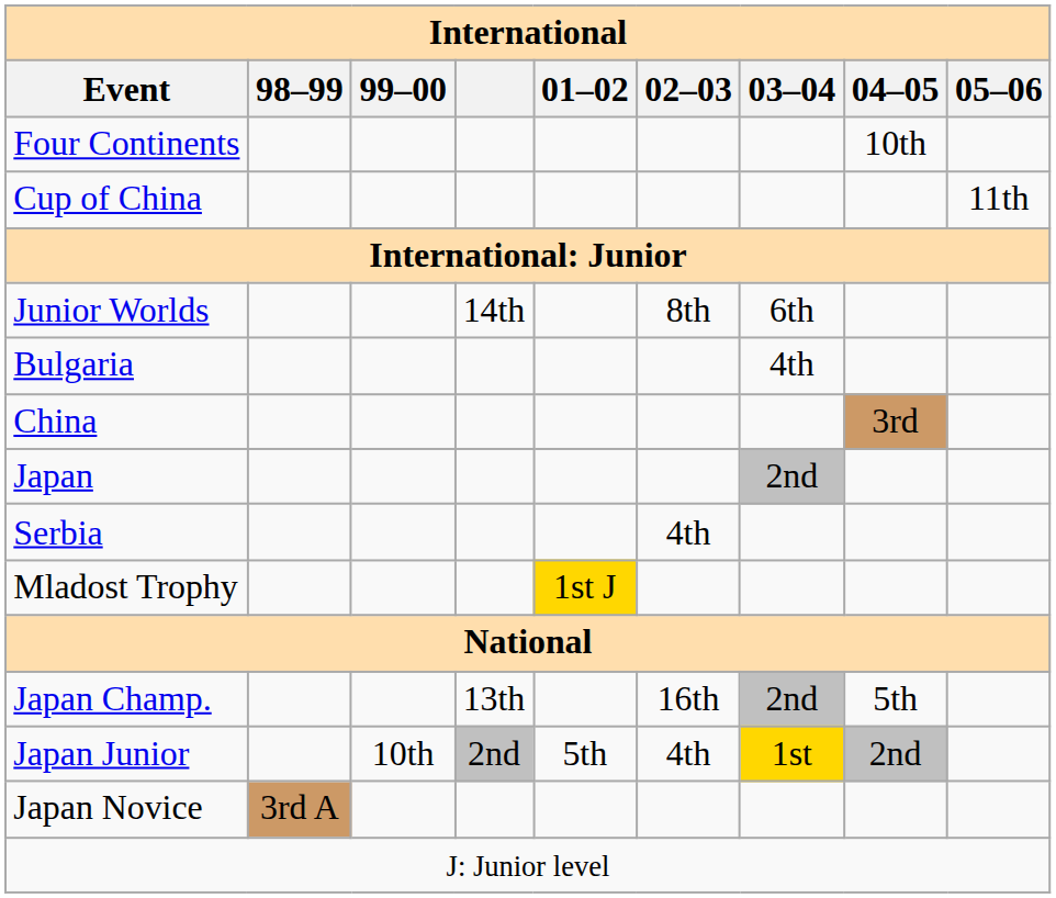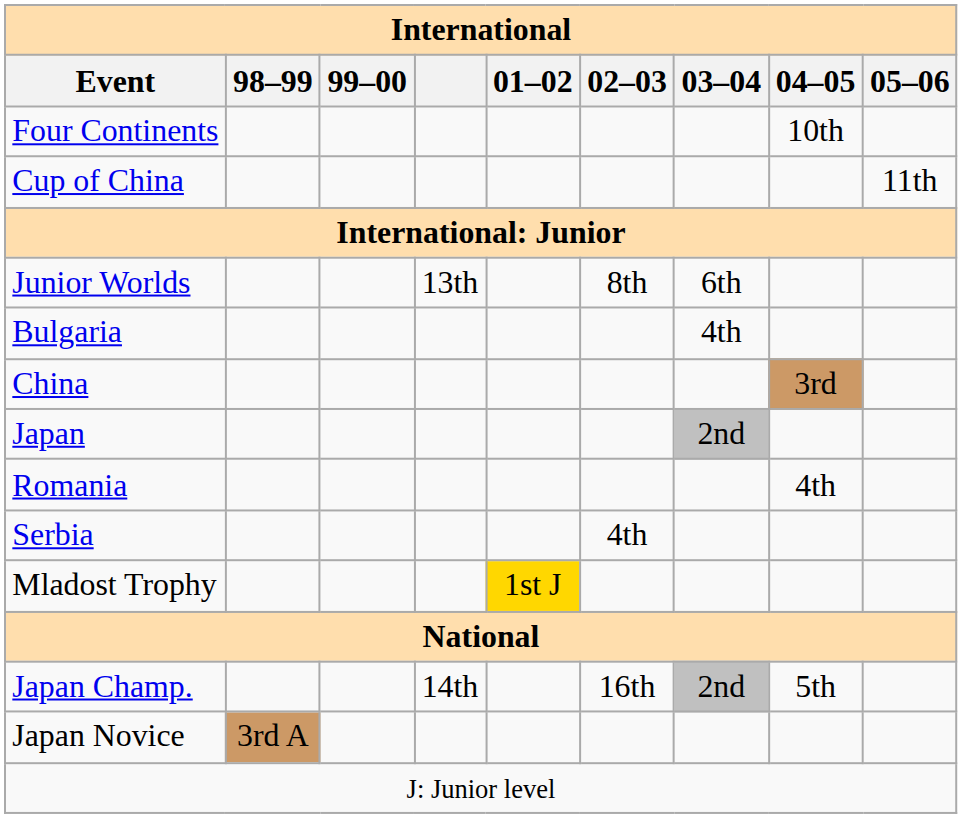 <table class="wikitable" style="text-align:center">
 <tr>
 <th colspan="9" style="background-color: #ffdead; " align="center">International</th>
 </tr>
 <tr>
 <th>Event</th>
 <th>98–99</th>
 <th>99–00</th>
 <th></th>
 <th>01–02</th>
 <th>02–03</th>
 <th>03–04</th>
 <th>04–05</th>
 <th>05–06</th>
 </tr>
 <tr>
 <td align=left><a href='#'>Four Continents</a></td>
 <td></td>
 <td></td>
 <td></td>
 <td></td>
 <td></td>
 <td></td>
 <td>10th</td>
 <td></td>
 </tr>
 <tr>
 <td align=left> <a href='#'>Cup of China</a></td>
 <td></td>
 <td></td>
 <td></td>
 <td></td>
 <td></td>
 <td></td>
 <td></td>
 <td>11th</td>
 </tr>
 <tr>
 <th colspan="9" style="background-color: #ffdead; " align="center">International: Junior</th>
 </tr>
 <tr>
 <td align=left><a href='#'>Junior Worlds</a></td>
 <td></td>
 <td></td>
-<td>14th</td>
+<td>13th</td>
 <td></td>
 <td>8th</td>
 <td>6th</td>
 <td></td>
 <td></td>
 </tr>
 <tr>
 <td align=left> <a href='#'>Bulgaria</a></td>
 <td></td>
 <td></td>
 <td></td>
 <td></td>
 <td></td>
 <td>4th</td>
 <td></td>
 <td></td>
 </tr>
 <tr>
 <td align=left> <a href='#'>China</a></td>
 <td></td>
 <td></td>
 <td></td>
 <td></td>
 <td></td>
 <td></td>
 <td bgcolor=cc9966>3rd</td>
 <td></td>
 </tr>
 <tr>
 <td align=left> <a href='#'>Japan</a></td>
 <td></td>
 <td></td>
 <td></td>
 <td></td>
 <td></td>
 <td bgcolor=silver>2nd</td>
 <td></td>
 <td></td>
 </tr>
 <tr>
+<td align=left> <a href='#'>Romania</a></td>
+<td></td>
+<td></td>
+<td></td>
+<td></td>
+<td></td>
+<td></td>
+<td>4th</td>
+<td></td>
+</tr>
+<tr>
 <td align=left> <a href='#'>Serbia</a></td>
 <td></td>
 <td></td>
 <td></td>
 <td></td>
 <td>4th</td>
 <td></td>
 <td></td>
 <td></td>
 </tr>
 <tr>
 <td align=left>Mladost Trophy</td>
 <td></td>
 <td></td>
 <td></td>
 <td bgcolor=gold>1st J</td>
 <td></td>
 <td></td>
 <td></td>
 <td></td>
 </tr>
 <tr>
 <th colspan="9" style="background-color: #ffdead; " align="center">National</th>
 </tr>
 <tr>
 <td align=left><a href='#'>Japan Champ.</a></td>
 <td></td>
 <td></td>
-<td>13th</td>
+<td>14th</td>
 <td></td>
 <td>16th</td>
 <td bgcolor=silver>2nd</td>
 <td>5th</td>
-<td></td>
-</tr>
-<tr>
-<td align=left><a href='#'>Japan Junior</a></td>
-<td></td>
-<td>10th</td>
-<td bgcolor="silver">2nd</td>
-<td>5th</td>
-<td>4th</td>
-<td bgcolor=gold>1st</td>
-<td bgcolor=silver>2nd</td>
 <td></td>
 </tr>
 <tr>
 <td align=left>Japan Novice</td>
 <td bgcolor=cc9966>3rd A</td>
 <td></td>
 <td></td>
 <td></td>
 <td></td>
 <td></td>
 <td></td>
 <td></td>
 </tr>
 <tr>
 <td colspan="9" align="center"><small> J: Junior level </small></td>
 </tr>
 </table>
